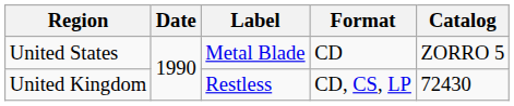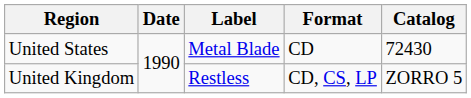 <table class="wikitable">
 <tr>
 <th>Region</th>
 <th>Date</th>
 <th>Label</th>
 <th>Format</th>
 <th>Catalog</th>
 </tr>
 <tr>
 <td>United States</td>
 <td rowspan="2">1990</td>
 <td><a href='#'>Metal Blade</a></td>
 <td>CD</td>
-<td>ZORRO 5</td>
+<td>72430</td>
 </tr>
 <tr>
 <td>United Kingdom</td>
 <td><a href='#'>Restless</a></td>
 <td>CD, <a href='#'>CS</a>, <a href='#'>LP</a></td>
-<td>72430</td>
+<td>ZORRO 5</td>
 </tr>
 </table>
